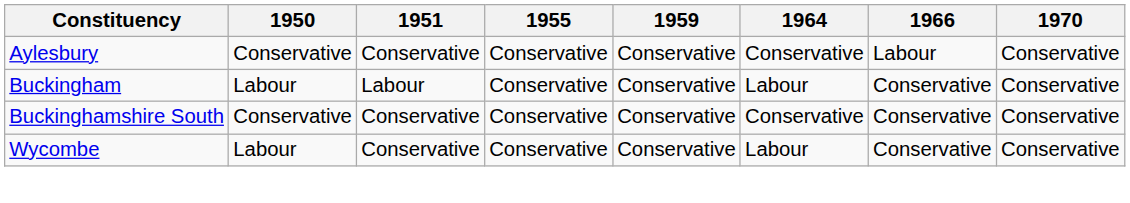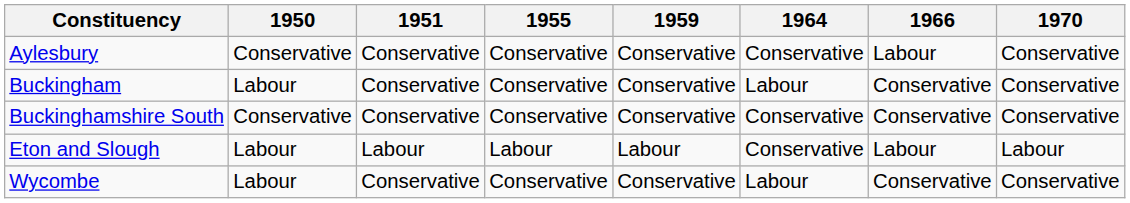 <table class="wikitable">
 <tr>
 <th>Constituency</th>
 <th>1950</th>
 <th>1951</th>
 <th>1955</th>
 <th>1959</th>
 <th>1964</th>
 <th>1966</th>
 <th>1970</th>
 </tr>
 <tr>
 <td><a href='#'>Aylesbury</a></td>
 <td bgcolor=>Conservative</td>
 <td bgcolor=>Conservative</td>
 <td bgcolor=>Conservative</td>
 <td bgcolor=>Conservative</td>
 <td bgcolor=>Conservative</td>
 <td bgcolor=>Labour</td>
 <td bgcolor=>Conservative</td>
 </tr>
 <tr>
 <td><a href='#'>Buckingham</a></td>
 <td bgcolor=>Labour</td>
-<td bgcolor=>Labour</td>
+<td bgcolor=>Conservative</td>
 <td bgcolor=>Conservative</td>
 <td bgcolor=>Conservative</td>
 <td bgcolor=>Labour</td>
 <td bgcolor=>Conservative</td>
 <td bgcolor=>Conservative</td>
 </tr>
 <tr>
 <td><a href='#'>Buckinghamshire South</a></td>
 <td bgcolor=>Conservative</td>
 <td bgcolor=>Conservative</td>
 <td bgcolor=>Conservative</td>
 <td bgcolor=>Conservative</td>
 <td bgcolor=>Conservative</td>
 <td bgcolor=>Conservative</td>
 <td bgcolor=>Conservative</td>
 </tr>
 <tr>
+<td><a href='#'>Eton and Slough</a></td>
+<td bgcolor=>Labour</td>
+<td bgcolor=>Labour</td>
+<td bgcolor=>Labour</td>
+<td bgcolor=>Labour</td>
+<td bgcolor=>Conservative</td>
+<td bgcolor=>Labour</td>
+<td bgcolor=>Labour</td>
+</tr>
+<tr>
 <td><a href='#'>Wycombe</a></td>
 <td bgcolor=>Labour</td>
 <td bgcolor=>Conservative</td>
 <td bgcolor=>Conservative</td>
 <td bgcolor=>Conservative</td>
 <td bgcolor=>Labour</td>
 <td bgcolor=>Conservative</td>
 <td bgcolor=>Conservative</td>
 </tr>
 </table>
